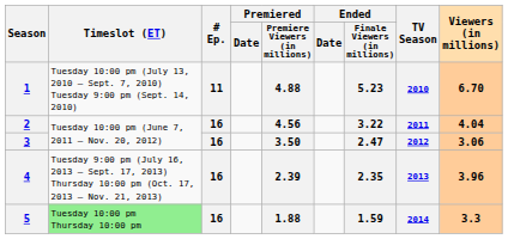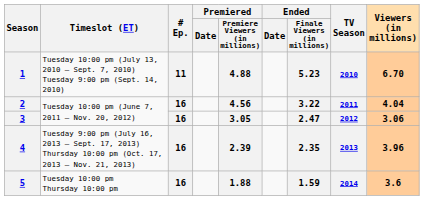 <table class="wikitable">
 <tr>
 <th style="width:6%;" rowspan="2">Season</th>
 <th style="width:33%;" rowspan="2">Timeslot (<a href='#'>ET</a>)</th>
 <th style="width:6%;" rowspan="2"># Ep.</th>
 <th colspan=2>Premiered</th>
 <th colspan=2>Ended</th>
 <th style="width:7%;" rowspan="2">TV Season</th>
 <th style="width:10%; background:#ffdead;" rowspan="2">Viewers<br>(in millions)</th>
 </tr>
 <tr>
 <th>Date</th>
 <th span style="width:7%; font-size:smaller; line-height:100%;">Premiere<br>Viewers<br>(in millions)</th>
 <th>Date</th>
 <th span style="width:10%; font-size:smaller; line-height:100%;">Finale<br>Viewers<br>(in millions)</th>
 </tr>
 <tr>
 <th><strong><a href='#'>1</a></strong></th>
 <td><small>Tuesday 10:00 pm (July 13, 2010 – Sept. 7, 2010)<br>Tuesday 9:00 pm (Sept. 14, 2010)</small></td>
 <th>11</th>
 <td style="font-size:11px;line-height:110%"></td>
 <th>4.88</th>
 <td style="font-size:11px;line-height:110%"></td>
 <th>5.23</th>
 <th style="font-size:smaller"><a href='#'>2010</a></th>
 <th style="background:#fc9;">6.70</th>
 </tr>
 <tr>
 <th><strong><a href='#'>2</a></strong></th>
 <td rowspan="2"><small>Tuesday 10:00 pm (June 7, 2011 – Nov. 20, 2012)</small></td>
 <th>16</th>
 <td style="font-size:11px;line-height:110%"></td>
 <th>4.56</th>
 <td style="font-size:11px;line-height:110%"></td>
 <th>3.22</th>
 <th style="font-size:smaller"><a href='#'>2011</a></th>
 <th style="background:#fc9;">4.04</th>
 </tr>
 <tr>
 <th><strong><a href='#'>3</a></strong></th>
 <th>16</th>
 <td style="font-size:11px;line-height:110%"></td>
-<th>3.50</th>
+<th>3.05</th>
 <td style="font-size:11px;line-height:110%"></td>
 <th>2.47</th>
 <th style="font-size:smaller"><a href='#'>2012</a></th>
 <th style="background:#fc9;">3.06</th>
 </tr>
 <tr>
 <th><strong><a href='#'>4</a></strong></th>
 <td><small>Tuesday 9:00 pm (July 16, 2013 – Sept. 17, 2013)<br>Thursday 10:00 pm (Oct. 17, 2013 – Nov. 21, 2013)</small></td>
 <th>16</th>
 <td style="font-size:11px;line-height:110%"></td>
 <th>2.39 </th>
 <td style="font-size:11px;line-height:110%"></td>
 <th>2.35</th>
 <th style="font-size:smaller"><a href='#'>2013</a></th>
 <th style="background:#fc9;">3.96</th>
 </tr>
 <tr>
 <th><strong><a href='#'>5</a></strong></th>
-<td style="background: lightgreen;"><small>Tuesday 10:00 pm</small><br><small>Thursday 10:00 pm</small></td>
+<td><small>Tuesday 10:00 pm</small><br><small>Thursday 10:00 pm</small></td>
 <th>16</th>
 <td style="font-size:11px;line-height:110%"></td>
 <th>1.88</th>
 <td style="font-size:11px;line-height:110%"></td>
 <th>1.59</th>
 <th style="font-size:smaller"><a href='#'>2014</a></th>
-<th style="background:#fc9;">3.3</th>
+<th style="background:#fc9;">3.6</th>
 </tr>
 </table>
